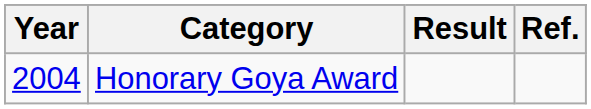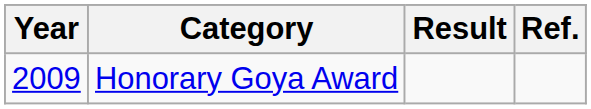 <table class = "wikitable sortable">
 <tr>
 <th>Year</th>
 <th>Category</th>
 <th>Result</th>
 <th>Ref.</th>
 </tr>
 <tr>
-<td><a href='#'>2004</a></td>
+<td><a href='#'>2009</a></td>
 <td><a href='#'>Honorary Goya Award</a></td>
 <td></td>
 <td></td>
 </tr>
 </table>
